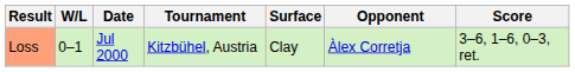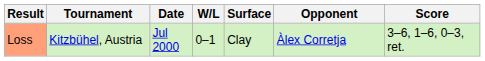 <table class="sortable wikitable">
 <tr>
 <th style="width:40px">Result</th>
+<th style="width:130px">Tournament</th>
+<th style="width:50px">Date</th>
 <th style="width:35px" class="unsortable">W/L</th>
-<th style="width:50px">Date</th>
-<th style="width:130px">Tournament</th>
 <th style="width:55px">Surface</th>
 <th style="width:140px">Opponent</th>
 <th style="width:120px" class="unsortable">Score</th>
 </tr>
 <tr style="background:#d4f1c5;">
 <td style="background:#ffa07a;">Loss</td>
+<td><a href='#'>Kitzbühel</a>, Austria</td>
+<td><a href='#'>Jul 2000</a></td>
 <td>0–1</td>
-<td><a href='#'>Jul 2000</a></td>
-<td><a href='#'>Kitzbühel</a>, Austria</td>
 <td>Clay</td>
 <td> <a href='#'>Àlex Corretja</a></td>
 <td>3–6, 1–6, 0–3, ret.</td>
 </tr>
 </table>
